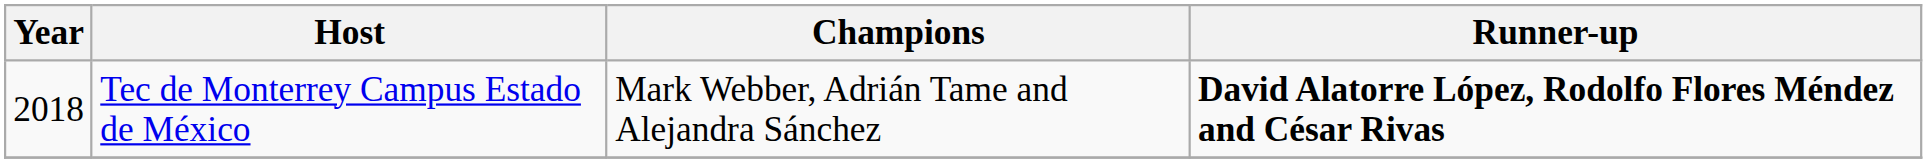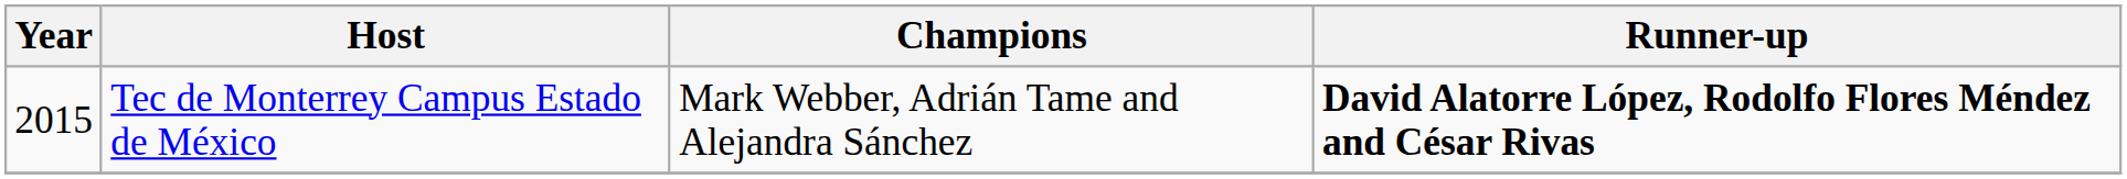 <table class="wikitable sortable">
 <tr>
 <th>Year</th>
 <th>Host</th>
 <th>Champions</th>
 <th>Runner-up</th>
 </tr>
 <tr>
-<td>2018</td>
+<td>2015</td>
 <td><a href='#'>Tec de Monterrey Campus Estado de México</a></td>
 <td>Mark Webber, Adrián Tame and Alejandra Sánchez</td>
 <td><strong>David Alatorre López, Rodolfo Flores Méndez and César Rivas</strong></td>
 </tr>
 <tr>
 </tr>
 </table>
